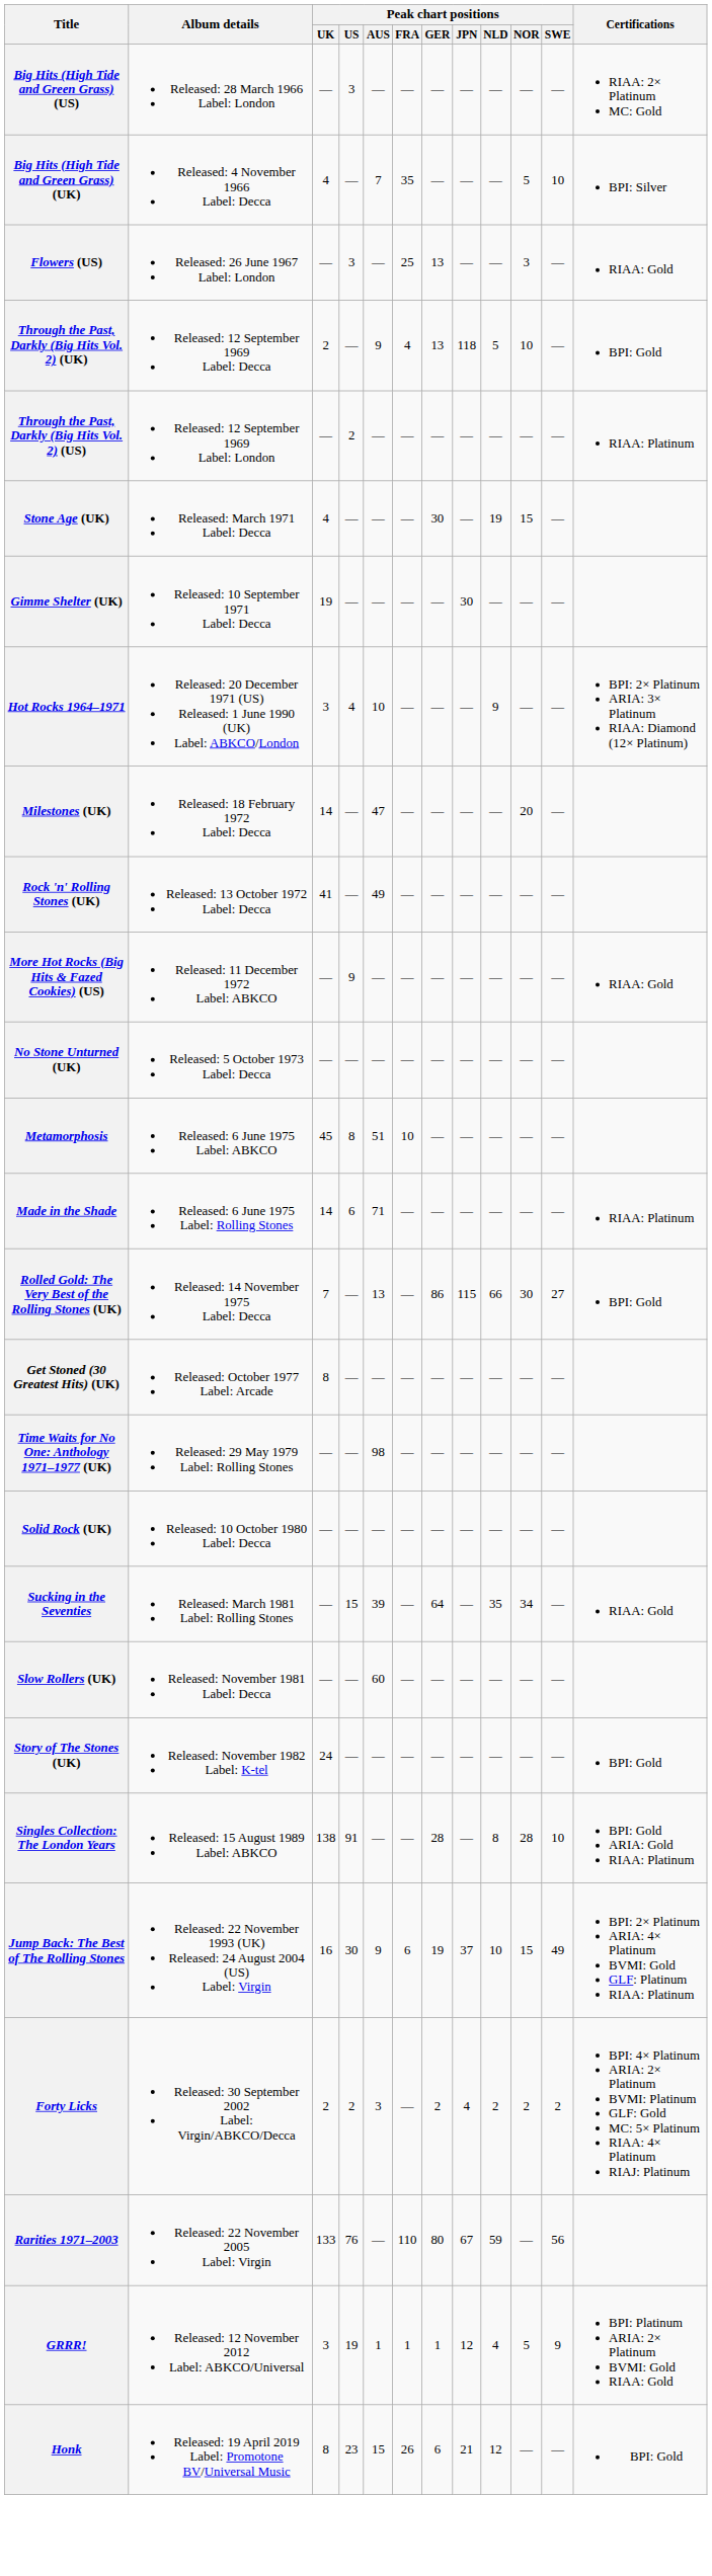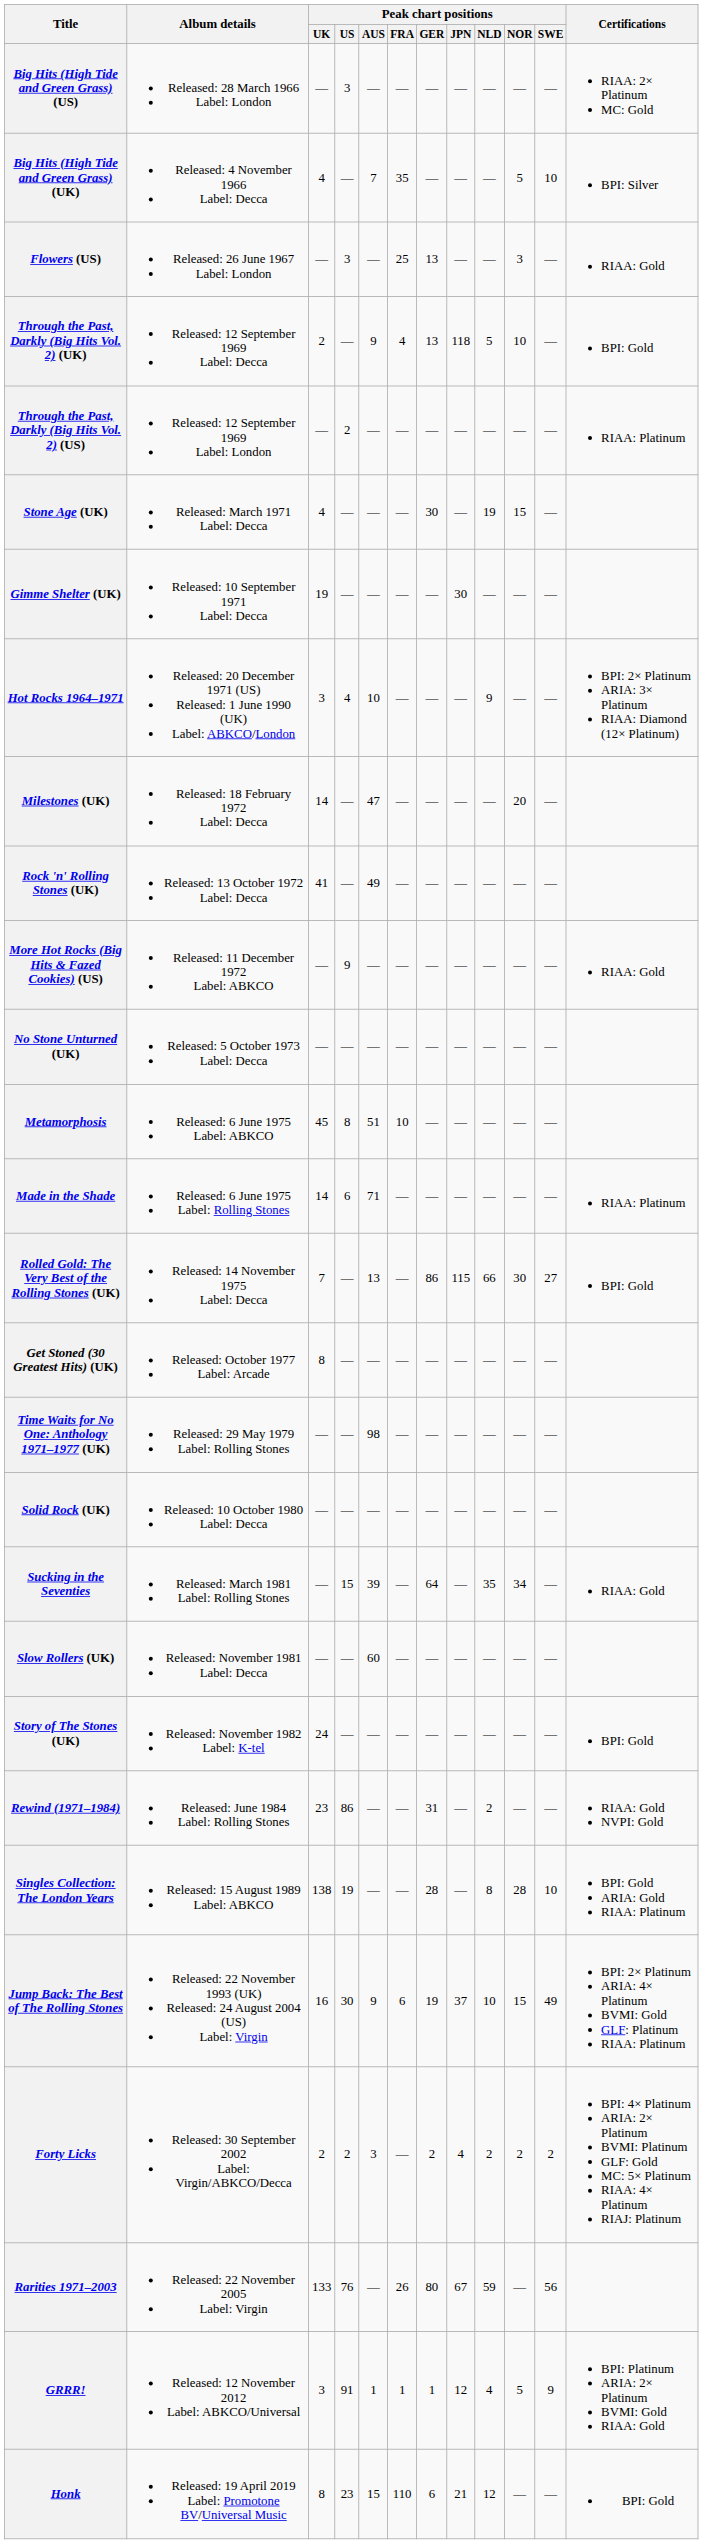 <table class="wikitable plainrowheaders" style="text-align:center;" border="1">
 <tr>
 <th scope="col" rowspan="2" style="width:12em;">Title</th>
 <th scope="col" rowspan="2" style="width:16em;">Album details</th>
 <th scope="col" colspan="9">Peak chart positions</th>
 <th scope="col" rowspan="2" style="width:15em;font-size:90%;">Certifications</th>
 </tr>
 <tr>
 <th scope="col" style="width:2em;font-size:90%;">UK<br></th>
 <th scope="col" style="width:2em;font-size:90%;">US<br></th>
 <th scope="col" style="width:2em;font-size:90%;">AUS<br></th>
 <th scope="col" style="width:2em;font-size:90%;">FRA<br></th>
 <th scope="col" style="width:2em;font-size:90%;">GER<br></th>
 <th scope="col" style="width:2em;font-size:90%;">JPN<br></th>
 <th scope="col" style="width:2em;font-size:90%;">NLD<br></th>
 <th scope="col" style="width:2em;font-size:90%;">NOR<br></th>
 <th scope="col" style="width:2em;font-size:90%;">SWE<br></th>
 </tr>
 <tr>
 <th scope="row"><em><a href='#'>Big Hits (High Tide and Green Grass)</a></em> (US)</th>
 <td><br><ul><li>Released: 28 March 1966</li><li>Label: London</li></ul></td>
 <td>—</td>
 <td>3</td>
 <td>—</td>
 <td>—</td>
 <td>—</td>
 <td>—</td>
 <td>—</td>
 <td>—</td>
 <td>—</td>
 <td align="left"><br><ul><li>RIAA: 2× Platinum</li><li>MC: Gold</li></ul></td>
 </tr>
 <tr>
 <th scope="row"><em><a href='#'>Big Hits (High Tide and Green Grass)</a></em> (UK)</th>
 <td><br><ul><li>Released: 4 November 1966</li><li>Label: Decca</li></ul></td>
 <td>4</td>
 <td>—</td>
 <td>7</td>
 <td>35</td>
 <td>—</td>
 <td>—</td>
 <td>—</td>
 <td>5</td>
 <td>10</td>
 <td align="left"><br><ul><li>BPI: Silver</li></ul></td>
 </tr>
 <tr>
 <th scope="row"><em><a href='#'>Flowers</a></em> (US)</th>
 <td><br><ul><li>Released: 26 June 1967</li><li>Label: London</li></ul></td>
 <td>—</td>
 <td>3</td>
 <td>—</td>
 <td>25</td>
 <td>13</td>
 <td>—</td>
 <td>—</td>
 <td>3</td>
 <td>—</td>
 <td align="left"><br><ul><li>RIAA: Gold</li></ul></td>
 </tr>
 <tr>
 <th scope="row"><em><a href='#'>Through the Past, Darkly (Big Hits Vol. 2)</a></em> (UK)</th>
 <td><br><ul><li>Released: 12 September 1969</li><li>Label: Decca</li></ul></td>
 <td>2</td>
 <td>—</td>
 <td>9</td>
 <td>4</td>
 <td>13</td>
 <td>118</td>
 <td>5</td>
 <td>10</td>
 <td>—</td>
 <td align="left"><br><ul><li>BPI: Gold</li></ul></td>
 </tr>
 <tr>
 <th scope="row"><em><a href='#'>Through the Past, Darkly (Big Hits Vol. 2)</a></em> (US)</th>
 <td><br><ul><li>Released: 12 September 1969</li><li>Label: London</li></ul></td>
 <td>—</td>
 <td>2</td>
 <td>—</td>
 <td>—</td>
 <td>—</td>
 <td>—</td>
 <td>—</td>
 <td>—</td>
 <td>—</td>
 <td align="left"><br><ul><li>RIAA: Platinum</li></ul></td>
 </tr>
 <tr>
 <th scope="row"><em><a href='#'>Stone Age</a></em> (UK)</th>
 <td><br><ul><li>Released: March 1971</li><li>Label: Decca</li></ul></td>
 <td>4</td>
 <td>—</td>
 <td>—</td>
 <td>—</td>
 <td>30</td>
 <td>—</td>
 <td>19</td>
 <td>15</td>
 <td>—</td>
 <td></td>
 </tr>
 <tr>
 <th scope="row"><em><a href='#'>Gimme Shelter</a></em> (UK)</th>
 <td><br><ul><li>Released: 10 September 1971</li><li>Label: Decca</li></ul></td>
 <td>19</td>
 <td>—</td>
 <td>—</td>
 <td>—</td>
 <td>—</td>
 <td>30</td>
 <td>—</td>
 <td>—</td>
 <td>—</td>
 <td></td>
 </tr>
 <tr>
 <th scope="row"><em><a href='#'>Hot Rocks 1964–1971</a></em></th>
 <td><br><ul><li>Released: 20 December 1971 (US)</li><li>Released: 1 June 1990 (UK)</li><li>Label: <a href='#'>ABKCO</a>/<a href='#'>London</a></li></ul></td>
 <td>3</td>
 <td>4</td>
 <td>10</td>
 <td>—</td>
 <td>—</td>
 <td>—</td>
 <td>9</td>
 <td>—</td>
 <td>—</td>
 <td align="left"><br><ul><li>BPI: 2× Platinum</li><li>ARIA: 3× Platinum</li><li>RIAA: Diamond (12× Platinum)</li></ul></td>
 </tr>
 <tr>
 <th scope="row"><em><a href='#'>Milestones</a></em> (UK)</th>
 <td><br><ul><li>Released: 18 February 1972</li><li>Label: Decca</li></ul></td>
 <td>14</td>
 <td>—</td>
 <td>47</td>
 <td>—</td>
 <td>—</td>
 <td>—</td>
 <td>—</td>
 <td>20</td>
 <td>—</td>
 <td></td>
 </tr>
 <tr>
 <th scope="row"><em><a href='#'>Rock 'n' Rolling Stones</a></em> (UK)</th>
 <td><br><ul><li>Released: 13 October 1972</li><li>Label: Decca</li></ul></td>
 <td>41</td>
 <td>—</td>
 <td>49</td>
 <td>—</td>
 <td>—</td>
 <td>—</td>
 <td>—</td>
 <td>—</td>
 <td>—</td>
 <td></td>
 </tr>
 <tr>
 <th scope="row"><em><a href='#'>More Hot Rocks (Big Hits & Fazed Cookies)</a></em> (US)</th>
 <td><br><ul><li>Released: 11 December 1972</li><li>Label: ABKCO</li></ul></td>
 <td>—</td>
 <td>9</td>
 <td>—</td>
 <td>—</td>
 <td>—</td>
 <td>—</td>
 <td>—</td>
 <td>—</td>
 <td>—</td>
 <td align="left"><br><ul><li>RIAA: Gold</li></ul></td>
 </tr>
 <tr>
 <th scope="row"><em><a href='#'>No Stone Unturned</a></em> (UK)</th>
 <td><br><ul><li>Released: 5 October 1973</li><li>Label: Decca</li></ul></td>
 <td>—</td>
 <td>—</td>
 <td>—</td>
 <td>—</td>
 <td>—</td>
 <td>—</td>
 <td>—</td>
 <td>—</td>
 <td>—</td>
 <td></td>
 </tr>
 <tr>
 <th scope="row"><em><a href='#'>Metamorphosis</a></em></th>
 <td><br><ul><li>Released: 6 June 1975</li><li>Label: ABKCO</li></ul></td>
 <td>45</td>
 <td>8</td>
 <td>51</td>
 <td>10</td>
 <td>—</td>
 <td>—</td>
 <td>—</td>
 <td>—</td>
 <td>—</td>
 <td></td>
 </tr>
 <tr>
 <th scope="row"><em><a href='#'>Made in the Shade</a></em></th>
 <td><br><ul><li>Released: 6 June 1975</li><li>Label: <a href='#'>Rolling Stones</a></li></ul></td>
 <td>14</td>
 <td>6</td>
 <td>71</td>
 <td>—</td>
 <td>—</td>
 <td>—</td>
 <td>—</td>
 <td>—</td>
 <td>—</td>
 <td align="left"><br><ul><li>RIAA: Platinum</li></ul></td>
 </tr>
 <tr>
 <th scope="row"><em><a href='#'>Rolled Gold: The Very Best of the Rolling Stones</a></em> (UK)</th>
 <td><br><ul><li>Released: 14 November 1975</li><li>Label: Decca</li></ul></td>
 <td>7</td>
 <td>—</td>
 <td>13</td>
 <td>—</td>
 <td>86</td>
 <td>115</td>
 <td>66</td>
 <td>30</td>
 <td>27</td>
 <td align="left"><br><ul><li>BPI: Gold</li></ul></td>
 </tr>
 <tr>
 <th scope="row"><em>Get Stoned (30 Greatest Hits)</em> (UK)</th>
 <td><br><ul><li>Released: October 1977</li><li>Label: Arcade</li></ul></td>
 <td>8</td>
 <td>—</td>
 <td>—</td>
 <td>—</td>
 <td>—</td>
 <td>—</td>
 <td>—</td>
 <td>—</td>
 <td>—</td>
 <td></td>
 </tr>
 <tr>
 <th scope="row"><em><a href='#'>Time Waits for No One: Anthology 1971–1977</a></em> (UK)</th>
 <td><br><ul><li>Released: 29 May 1979</li><li>Label: Rolling Stones</li></ul></td>
 <td>—</td>
 <td>—</td>
 <td>98</td>
 <td>—</td>
 <td>—</td>
 <td>—</td>
 <td>—</td>
 <td>—</td>
 <td>—</td>
 <td></td>
 </tr>
 <tr>
 <th scope="row"><em><a href='#'>Solid Rock</a></em> (UK)</th>
 <td><br><ul><li>Released: 10 October 1980</li><li>Label: Decca</li></ul></td>
 <td>—</td>
 <td>—</td>
 <td>—</td>
 <td>—</td>
 <td>—</td>
 <td>—</td>
 <td>—</td>
 <td>—</td>
 <td>—</td>
 <td></td>
 </tr>
 <tr>
 <th scope="row"><em><a href='#'>Sucking in the Seventies</a></em></th>
 <td><br><ul><li>Released: March 1981</li><li>Label: Rolling Stones</li></ul></td>
 <td>—</td>
 <td>15</td>
 <td>39</td>
 <td>—</td>
 <td>64</td>
 <td>—</td>
 <td>35</td>
 <td>34</td>
 <td>—</td>
 <td align="left"><br><ul><li>RIAA: Gold</li></ul></td>
 </tr>
 <tr>
 <th scope="row"><em><a href='#'>Slow Rollers</a></em> (UK)</th>
 <td><br><ul><li>Released: November 1981</li><li>Label: Decca</li></ul></td>
 <td>—</td>
 <td>—</td>
 <td>60</td>
 <td>—</td>
 <td>—</td>
 <td>—</td>
 <td>—</td>
 <td>—</td>
 <td>—</td>
 <td></td>
 </tr>
 <tr>
 <th scope="row"><em><a href='#'>Story of The Stones</a></em> (UK)</th>
 <td><br><ul><li>Released: November 1982</li><li>Label: <a href='#'>K-tel</a></li></ul></td>
 <td>24</td>
 <td>—</td>
 <td>—</td>
 <td>—</td>
 <td>—</td>
 <td>—</td>
 <td>—</td>
 <td>—</td>
 <td>—</td>
 <td align="left"><br><ul><li>BPI: Gold</li></ul></td>
 </tr>
 <tr>
+<th scope="row"><em><a href='#'>Rewind (1971–1984)</a></em></th>
+<td><br><ul><li>Released: June 1984</li><li>Label: Rolling Stones</li></ul></td>
+<td>23</td>
+<td>86</td>
+<td>—</td>
+<td>—</td>
+<td>31</td>
+<td>—</td>
+<td>2</td>
+<td>—</td>
+<td>—</td>
+<td align="left"><br><ul><li>RIAA: Gold</li><li>NVPI: Gold</li></ul></td>
+</tr>
+<tr>
 <th scope="row"><em><a href='#'>Singles Collection: The London Years</a></em></th>
 <td><br><ul><li>Released: 15 August 1989</li><li>Label: ABKCO</li></ul></td>
 <td>138</td>
-<td>91</td>
+<td>19</td>
 <td>—</td>
 <td>—</td>
 <td>28</td>
 <td>—</td>
 <td>8</td>
 <td>28</td>
 <td>10</td>
 <td align="left"><br><ul><li>BPI: Gold</li><li>ARIA: Gold</li><li>RIAA: Platinum</li></ul></td>
 </tr>
 <tr>
 <th scope="row"><em><a href='#'>Jump Back: The Best of The Rolling Stones</a></em></th>
 <td><br><ul><li>Released: 22 November 1993 (UK)</li><li>Released: 24 August 2004 (US)</li><li>Label: <a href='#'>Virgin</a></li></ul></td>
 <td>16</td>
 <td>30</td>
 <td>9</td>
 <td>6</td>
 <td>19</td>
 <td>37</td>
 <td>10</td>
 <td>15</td>
 <td>49</td>
 <td align="left"><br><ul><li>BPI: 2× Platinum</li><li>ARIA: 4× Platinum</li><li>BVMI: Gold</li><li><a href='#'>GLF</a>: Platinum</li><li>RIAA: Platinum</li></ul></td>
 </tr>
 <tr>
 <th scope="row"><em><a href='#'>Forty Licks</a></em></th>
 <td><br><ul><li>Released: 30 September 2002</li><li>Label: Virgin/ABKCO/Decca</li></ul></td>
 <td>2</td>
 <td>2</td>
 <td>3</td>
 <td>—</td>
 <td>2</td>
 <td>4</td>
 <td>2</td>
 <td>2</td>
 <td>2</td>
 <td align="left"><br><ul><li>BPI: 4× Platinum</li><li>ARIA: 2× Platinum</li><li>BVMI: Platinum</li><li>GLF: Gold</li><li>MC: 5× Platinum</li><li>RIAA: 4× Platinum</li><li>RIAJ: Platinum</li></ul></td>
 </tr>
 <tr>
 <th scope="row"><em><a href='#'>Rarities 1971–2003</a></em></th>
 <td><br><ul><li>Released: 22 November 2005</li><li>Label: Virgin</li></ul></td>
 <td>133</td>
 <td>76</td>
 <td>—</td>
-<td>110</td>
+<td>26</td>
 <td>80</td>
 <td>67</td>
 <td>59</td>
 <td>—</td>
 <td>56</td>
 <td></td>
 </tr>
 <tr>
 <th scope="row"><em><a href='#'>GRRR!</a></em></th>
 <td><br><ul><li>Released: 12 November 2012</li><li>Label: ABKCO/Universal</li></ul></td>
 <td>3</td>
-<td>19</td>
+<td>91</td>
 <td>1</td>
 <td>1</td>
 <td>1</td>
 <td>12</td>
 <td>4</td>
 <td>5</td>
 <td>9</td>
 <td align="left"><br><ul><li>BPI: Platinum</li><li>ARIA: 2× Platinum</li><li>BVMI: Gold</li><li>RIAA: Gold</li></ul></td>
 </tr>
 <tr>
 <th scope="row"><em><a href='#'>Honk</a></em></th>
 <td><br><ul><li>Released: 19 April 2019</li><li>Label: <a href='#'>Promotone BV</a>/<a href='#'>Universal Music</a></li></ul></td>
 <td>8</td>
 <td>23</td>
 <td>15</td>
-<td>26</td>
+<td>110</td>
 <td>6</td>
 <td>21</td>
 <td>12</td>
 <td>—</td>
 <td>—</td>
 <td><br><ul><li>BPI: Gold</li></ul></td>
 </tr>
 </table>
